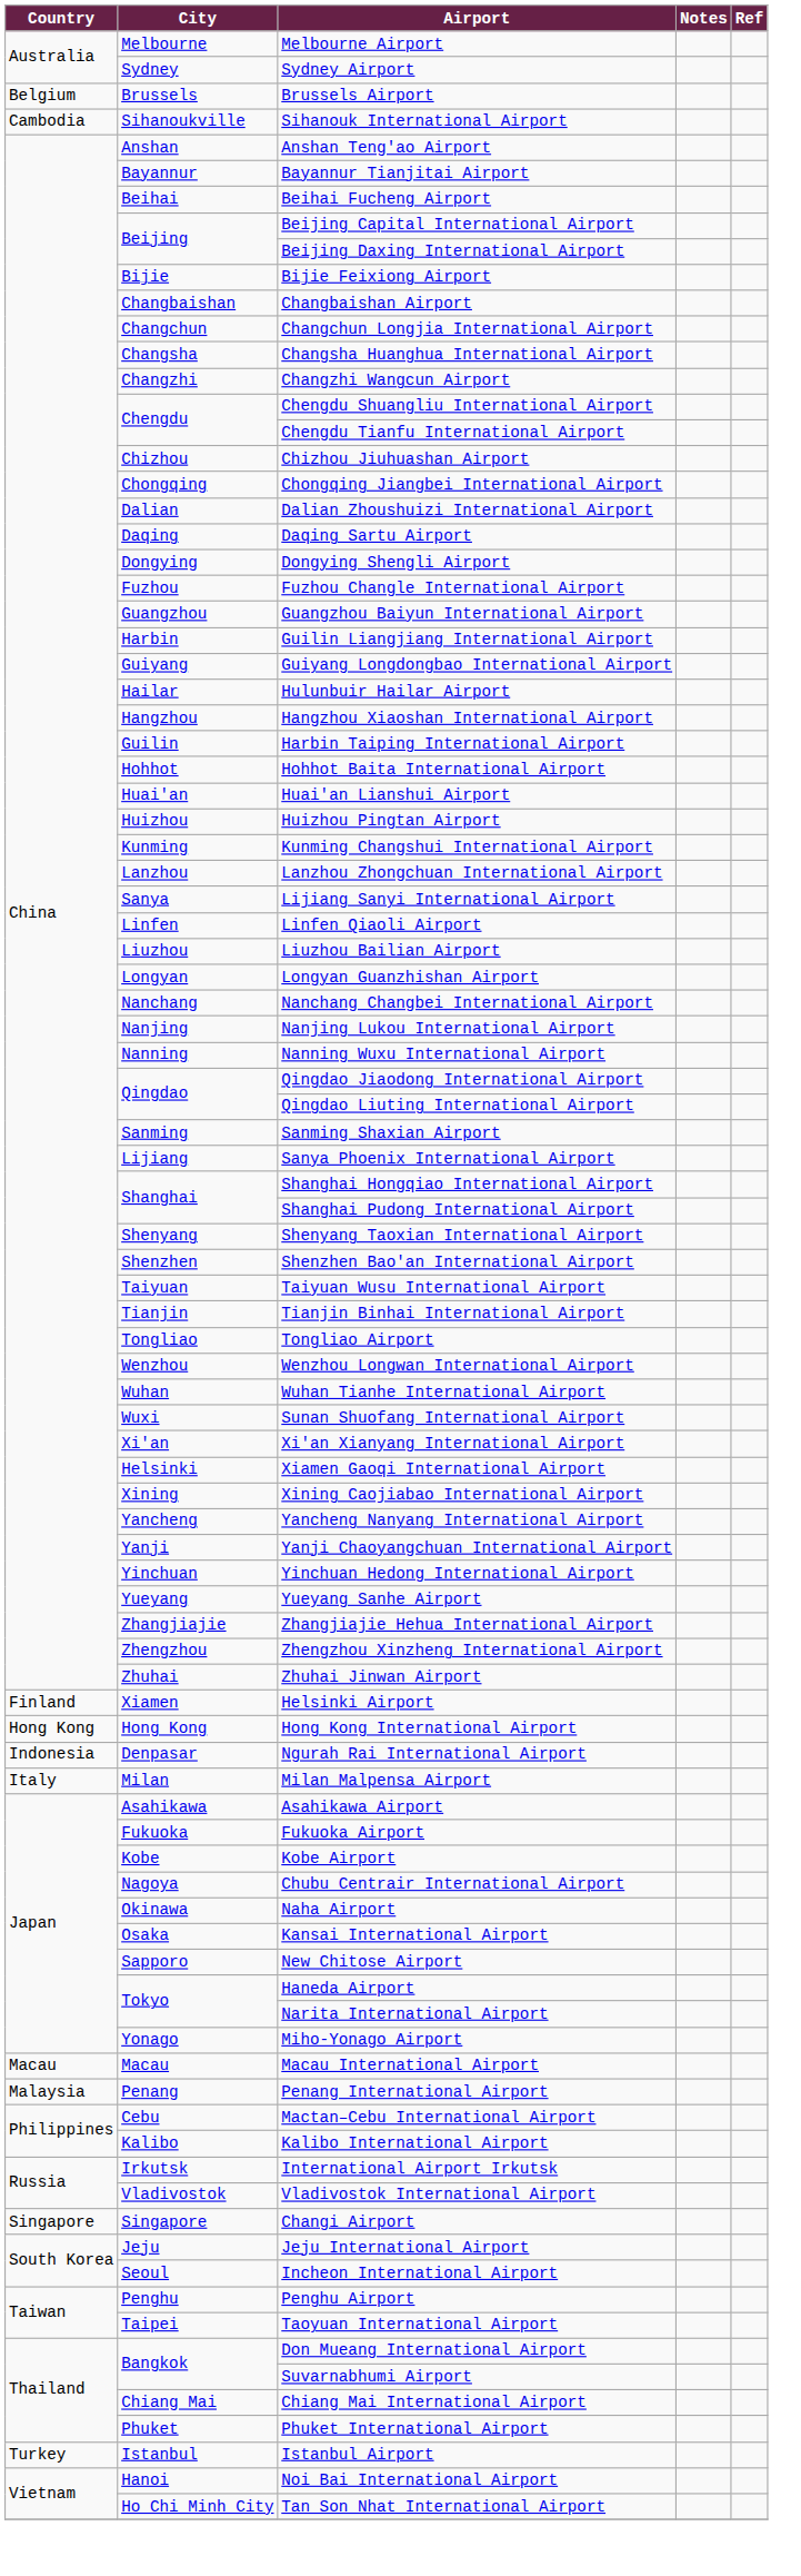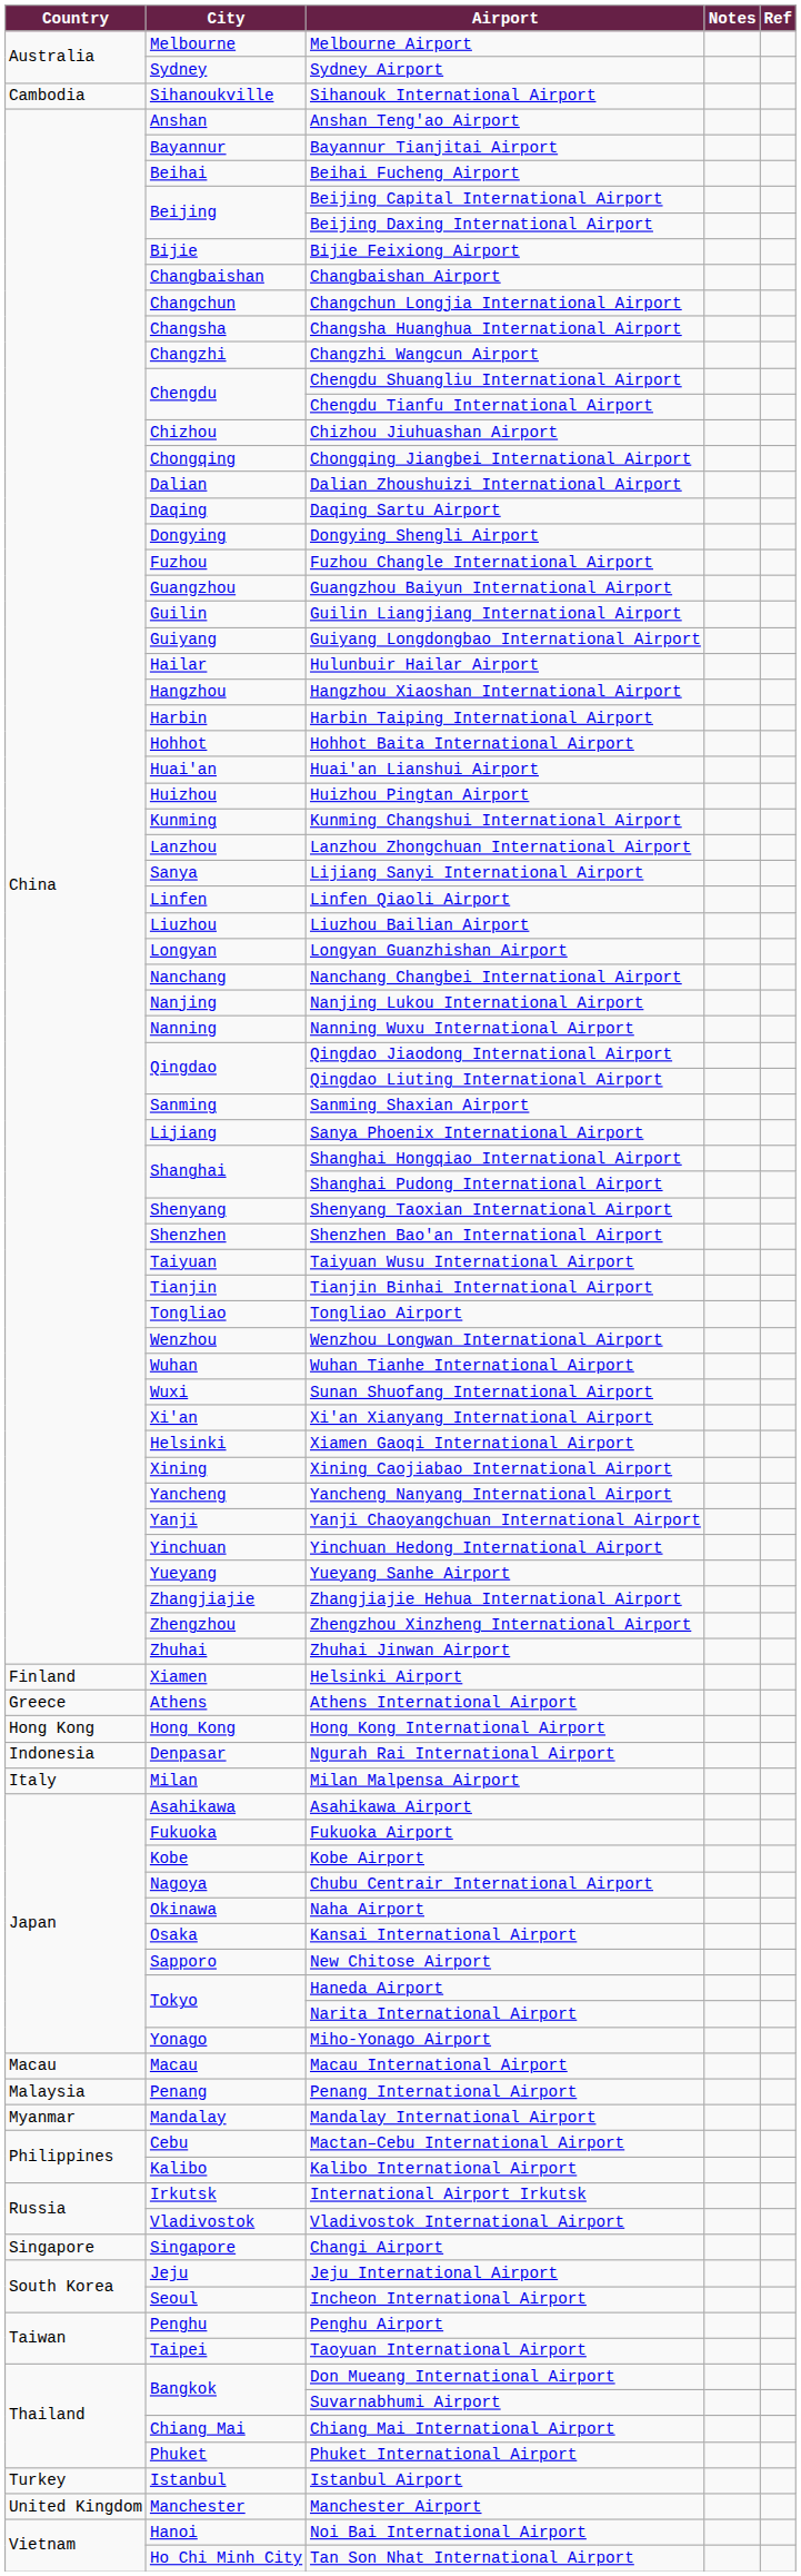 <table class="wikitable sortable collapsible collapsed">
 <tr>
 <th style="background:#662046;color: white">Country</th>
 <th style="background:#662046;color: white">City</th>
 <th style="background:#662046;color: white">Airport</th>
 <th style="background:#662046;color: white">Notes</th>
 <th style="background:#662046;color: white">Ref</th>
 </tr>
 <tr>
 <td rowspan="2">Australia</td>
 <td><a href='#'>Melbourne</a></td>
 <td><a href='#'>Melbourne Airport</a></td>
 <td align=center></td>
 <td align=center></td>
 </tr>
 <tr>
 <td><a href='#'>Sydney</a></td>
 <td><a href='#'>Sydney Airport</a></td>
-<td align=center></td>
-<td align=center></td>
-</tr>
-<tr>
-<td>Belgium</td>
-<td><a href='#'>Brussels</a></td>
-<td><a href='#'>Brussels Airport</a></td>
 <td align=center></td>
 <td align=center></td>
 </tr>
 <tr>
 <td>Cambodia</td>
 <td><a href='#'>Sihanoukville</a></td>
 <td><a href='#'>Sihanouk International Airport</a></td>
 <td align=center></td>
 <td align=center></td>
 </tr>
 <tr>
 <td rowspan="60">China</td>
 <td><a href='#'>Anshan</a></td>
 <td><a href='#'>Anshan Teng'ao Airport</a></td>
 <td align=center></td>
 <td align=center></td>
 </tr>
 <tr>
 <td><a href='#'>Bayannur</a></td>
 <td><a href='#'>Bayannur Tianjitai Airport</a></td>
 <td align=center></td>
 <td align=center></td>
 </tr>
 <tr>
 <td><a href='#'>Beihai</a></td>
 <td><a href='#'>Beihai Fucheng Airport</a></td>
 <td align=center></td>
 <td align=center></td>
 </tr>
 <tr>
 <td rowspan="2"><a href='#'>Beijing</a></td>
 <td><a href='#'>Beijing Capital International Airport</a></td>
 <td></td>
 <td align=center></td>
 </tr>
 <tr>
 <td><a href='#'>Beijing Daxing International Airport</a></td>
 <td align=center></td>
 <td align=center></td>
 </tr>
 <tr>
 <td><a href='#'>Bijie</a></td>
 <td><a href='#'>Bijie Feixiong Airport</a></td>
 <td align=center></td>
 <td align=center></td>
 </tr>
 <tr>
 <td><a href='#'>Changbaishan</a></td>
 <td><a href='#'>Changbaishan Airport</a></td>
 <td align=center></td>
 <td align=center></td>
 </tr>
 <tr>
 <td><a href='#'>Changchun</a></td>
 <td><a href='#'>Changchun Longjia International Airport</a></td>
 <td align=center></td>
 <td align=center></td>
 </tr>
 <tr>
 <td><a href='#'>Changsha</a></td>
 <td><a href='#'>Changsha Huanghua International Airport</a></td>
 <td align=center></td>
 <td align=center></td>
 </tr>
 <tr>
 <td><a href='#'>Changzhi</a></td>
 <td><a href='#'>Changzhi Wangcun Airport</a></td>
 <td align=center></td>
 <td align=center></td>
 </tr>
 <tr>
 <td rowspan = 2><a href='#'>Chengdu</a></td>
 <td><a href='#'>Chengdu Shuangliu International Airport</a></td>
 <td></td>
 <td align=center></td>
 </tr>
 <tr>
 <td><a href='#'>Chengdu Tianfu International Airport</a></td>
 <td align=center></td>
 <td align=center></td>
 </tr>
 <tr>
 <td><a href='#'>Chizhou</a></td>
 <td><a href='#'>Chizhou Jiuhuashan Airport</a></td>
 <td align=center></td>
 <td align=center></td>
 </tr>
 <tr>
 <td><a href='#'>Chongqing</a></td>
 <td><a href='#'>Chongqing Jiangbei International Airport</a></td>
 <td align=center></td>
 <td align=center></td>
 </tr>
 <tr>
 <td><a href='#'>Dalian</a></td>
 <td><a href='#'>Dalian Zhoushuizi International Airport</a></td>
 <td align=center></td>
 <td align=center></td>
 </tr>
 <tr>
 <td><a href='#'>Daqing</a></td>
 <td><a href='#'>Daqing Sartu Airport</a></td>
 <td align=center></td>
 <td align=center></td>
 </tr>
 <tr>
 <td><a href='#'>Dongying</a></td>
 <td><a href='#'>Dongying Shengli Airport</a></td>
 <td align=center></td>
 <td align=center></td>
 </tr>
 <tr>
 <td><a href='#'>Fuzhou</a></td>
 <td><a href='#'>Fuzhou Changle International Airport</a></td>
 <td align=center></td>
 <td align=center></td>
 </tr>
 <tr>
 <td><a href='#'>Guangzhou</a></td>
 <td><a href='#'>Guangzhou Baiyun International Airport</a></td>
 <td align=center></td>
 <td align=center></td>
 </tr>
 <tr>
-<td><a href='#'>Harbin</a></td>
+<td><a href='#'>Guilin</a></td>
 <td><a href='#'>Guilin Liangjiang International Airport</a></td>
 <td align=center></td>
 <td align=center></td>
 </tr>
 <tr>
 <td><a href='#'>Guiyang</a></td>
 <td><a href='#'>Guiyang Longdongbao International Airport</a></td>
 <td align=center></td>
 <td align=center></td>
 </tr>
 <tr>
 <td><a href='#'>Hailar</a></td>
 <td><a href='#'>Hulunbuir Hailar Airport</a></td>
 <td align=center></td>
 <td align=center></td>
 </tr>
 <tr>
 <td><a href='#'>Hangzhou</a></td>
 <td><a href='#'>Hangzhou Xiaoshan International Airport</a></td>
 <td align=center></td>
 <td align=center></td>
 </tr>
 <tr>
-<td><a href='#'>Guilin</a></td>
+<td><a href='#'>Harbin</a></td>
 <td><a href='#'>Harbin Taiping International Airport</a></td>
 <td align=center></td>
 <td align=center></td>
 </tr>
 <tr>
 <td><a href='#'>Hohhot</a></td>
 <td><a href='#'>Hohhot Baita International Airport</a></td>
 <td align=center></td>
 <td align=center></td>
 </tr>
 <tr>
 <td><a href='#'>Huai'an</a></td>
 <td><a href='#'>Huai'an Lianshui Airport</a></td>
 <td align=center></td>
 <td align=center></td>
 </tr>
 <tr>
 <td><a href='#'>Huizhou</a></td>
 <td><a href='#'>Huizhou Pingtan Airport</a></td>
 <td align=center></td>
 <td align=center></td>
 </tr>
 <tr>
 <td><a href='#'>Kunming</a></td>
 <td><a href='#'>Kunming Changshui International Airport</a></td>
 <td align=center></td>
 <td align=center></td>
 </tr>
 <tr>
 <td><a href='#'>Lanzhou</a></td>
 <td><a href='#'>Lanzhou Zhongchuan International Airport</a></td>
 <td align=center></td>
 <td align=center></td>
 </tr>
 <tr>
 <td><a href='#'>Sanya</a></td>
 <td><a href='#'>Lijiang Sanyi International Airport</a></td>
 <td align=center></td>
 <td align=center></td>
 </tr>
 <tr>
 <td><a href='#'>Linfen</a></td>
 <td><a href='#'>Linfen Qiaoli Airport</a></td>
 <td align=center></td>
 <td align=center></td>
 </tr>
 <tr>
 <td><a href='#'>Liuzhou</a></td>
 <td><a href='#'>Liuzhou Bailian Airport</a></td>
 <td align=center></td>
 <td align=center></td>
 </tr>
 <tr>
 <td><a href='#'>Longyan</a></td>
 <td><a href='#'>Longyan Guanzhishan Airport</a></td>
 <td align=center></td>
 <td align=center></td>
 </tr>
 <tr>
 <td><a href='#'>Nanchang</a></td>
 <td><a href='#'>Nanchang Changbei International Airport</a></td>
 <td align=center></td>
 <td align=center></td>
 </tr>
 <tr>
 <td><a href='#'>Nanjing</a></td>
 <td><a href='#'>Nanjing Lukou International Airport</a></td>
 <td></td>
 <td align=center></td>
 </tr>
 <tr>
 <td><a href='#'>Nanning</a></td>
 <td><a href='#'>Nanning Wuxu International Airport</a></td>
 <td align=center></td>
 <td align=center></td>
 </tr>
 <tr>
 <td rowspan="2"><a href='#'>Qingdao</a></td>
 <td><a href='#'>Qingdao Jiaodong International Airport</a></td>
 <td align=center></td>
 <td align=center></td>
 </tr>
 <tr>
 <td><a href='#'>Qingdao Liuting International Airport</a></td>
 <td></td>
 <td align=center></td>
 </tr>
 <tr>
 <td><a href='#'>Sanming</a></td>
 <td><a href='#'>Sanming Shaxian Airport</a></td>
 <td align=center></td>
 <td align=center></td>
 </tr>
 <tr>
 <td><a href='#'>Lijiang</a></td>
 <td><a href='#'>Sanya Phoenix International Airport</a></td>
 <td align=center></td>
 <td align=center></td>
 </tr>
 <tr>
 <td rowspan="2"><a href='#'>Shanghai</a></td>
 <td><a href='#'>Shanghai Hongqiao International Airport</a></td>
 <td></td>
 <td align=center></td>
 </tr>
 <tr>
 <td><a href='#'>Shanghai Pudong International Airport</a></td>
 <td></td>
 <td align=center></td>
 </tr>
 <tr>
 <td><a href='#'>Shenyang</a></td>
 <td><a href='#'>Shenyang Taoxian International Airport</a></td>
 <td align=center></td>
 <td align=center></td>
 </tr>
 <tr>
 <td><a href='#'>Shenzhen</a></td>
 <td><a href='#'>Shenzhen Bao'an International Airport</a></td>
 <td align=center></td>
 <td align=center></td>
 </tr>
 <tr>
 <td><a href='#'>Taiyuan</a></td>
 <td><a href='#'>Taiyuan Wusu International Airport</a></td>
 <td align=center></td>
 <td align=center></td>
 </tr>
 <tr>
 <td><a href='#'>Tianjin</a></td>
 <td><a href='#'>Tianjin Binhai International Airport</a></td>
 <td align=center></td>
 <td align=center></td>
 </tr>
 <tr>
 <td><a href='#'>Tongliao</a></td>
 <td><a href='#'>Tongliao Airport</a></td>
 <td align=center></td>
 <td align=center></td>
 </tr>
 <tr>
 <td><a href='#'>Wenzhou</a></td>
 <td><a href='#'>Wenzhou Longwan International Airport</a></td>
 <td align=center></td>
 <td align=center></td>
 </tr>
 <tr>
 <td><a href='#'>Wuhan</a></td>
 <td><a href='#'>Wuhan Tianhe International Airport</a></td>
 <td align=center></td>
 <td align=center></td>
 </tr>
 <tr>
 <td><a href='#'>Wuxi</a></td>
 <td><a href='#'>Sunan Shuofang International Airport</a></td>
 <td align=center></td>
 <td align=center></td>
 </tr>
 <tr>
 <td><a href='#'>Xi'an</a></td>
 <td><a href='#'>Xi'an Xianyang International Airport</a></td>
 <td align=center></td>
 <td align=center></td>
 </tr>
 <tr>
 <td><a href='#'>Helsinki</a></td>
 <td><a href='#'>Xiamen Gaoqi International Airport</a></td>
 <td align=center></td>
 <td align=center></td>
 </tr>
 <tr>
 <td><a href='#'>Xining</a></td>
 <td><a href='#'>Xining Caojiabao International Airport</a></td>
 <td align=center></td>
 <td align=center></td>
 </tr>
 <tr>
 <td><a href='#'>Yancheng</a></td>
 <td><a href='#'>Yancheng Nanyang International Airport</a></td>
 <td align=center></td>
 <td align=center></td>
 </tr>
 <tr>
 <td><a href='#'>Yanji</a></td>
 <td><a href='#'>Yanji Chaoyangchuan International Airport</a></td>
 <td align=center></td>
 <td align=center></td>
 </tr>
 <tr>
 <td><a href='#'>Yinchuan</a></td>
 <td><a href='#'>Yinchuan Hedong International Airport</a></td>
 <td align=center></td>
 <td align=center></td>
 </tr>
 <tr>
 <td><a href='#'>Yueyang</a></td>
 <td><a href='#'>Yueyang Sanhe Airport</a></td>
 <td align=center></td>
 <td align=center></td>
 </tr>
 <tr>
 <td><a href='#'>Zhangjiajie</a></td>
 <td><a href='#'>Zhangjiajie Hehua International Airport</a></td>
 <td align=center></td>
 <td align=center></td>
 </tr>
 <tr>
 <td><a href='#'>Zhengzhou</a></td>
 <td><a href='#'>Zhengzhou Xinzheng International Airport</a></td>
 <td align=center></td>
 <td align=center></td>
 </tr>
 <tr>
 <td><a href='#'>Zhuhai</a></td>
 <td><a href='#'>Zhuhai Jinwan Airport</a></td>
 <td align=center></td>
 <td align=center></td>
 </tr>
 <tr>
 <td>Finland</td>
 <td><a href='#'>Xiamen</a></td>
 <td><a href='#'>Helsinki Airport</a></td>
 <td align=center></td>
 <td align=center></td>
 </tr>
 <tr>
+<td>Greece</td>
+<td><a href='#'>Athens</a></td>
+<td><a href='#'>Athens International Airport</a></td>
+<td align=center></td>
+<td align=center></td>
+</tr>
+<tr>
 <td>Hong Kong</td>
 <td><a href='#'>Hong Kong</a></td>
 <td><a href='#'>Hong Kong International Airport</a></td>
 <td align=center></td>
 <td align=center></td>
 </tr>
 <tr>
 <td>Indonesia</td>
 <td><a href='#'>Denpasar</a></td>
 <td><a href='#'>Ngurah Rai International Airport</a></td>
 <td align=center></td>
 <td align=center></td>
 </tr>
 <tr>
 <td>Italy</td>
 <td><a href='#'>Milan</a></td>
 <td><a href='#'>Milan Malpensa Airport</a></td>
 <td align=center></td>
 <td align=center></td>
 </tr>
 <tr>
 <td rowspan="10">Japan</td>
 <td><a href='#'>Asahikawa</a></td>
 <td><a href='#'>Asahikawa Airport</a></td>
 <td align=center></td>
 <td align=center></td>
 </tr>
 <tr>
 <td><a href='#'>Fukuoka</a></td>
 <td><a href='#'>Fukuoka Airport</a></td>
 <td align=center></td>
 <td align=center></td>
 </tr>
 <tr>
 <td><a href='#'>Kobe</a></td>
 <td><a href='#'>Kobe Airport</a></td>
 <td align=center></td>
 <td align=center></td>
 </tr>
 <tr>
 <td><a href='#'>Nagoya</a></td>
 <td><a href='#'>Chubu Centrair International Airport</a></td>
 <td align=center></td>
 <td align=center></td>
 </tr>
 <tr>
 <td><a href='#'>Okinawa</a></td>
 <td><a href='#'>Naha Airport</a></td>
 <td align=center></td>
 <td align=center></td>
 </tr>
 <tr>
 <td><a href='#'>Osaka</a></td>
 <td><a href='#'>Kansai International Airport</a></td>
 <td align=center></td>
 <td align=center></td>
 </tr>
 <tr>
 <td><a href='#'>Sapporo</a></td>
 <td><a href='#'>New Chitose Airport</a></td>
 <td align=center></td>
 <td align=center></td>
 </tr>
 <tr>
 <td rowspan="2"><a href='#'>Tokyo</a></td>
 <td><a href='#'>Haneda Airport</a></td>
 <td align=center></td>
 <td align=center></td>
 </tr>
 <tr>
 <td><a href='#'>Narita International Airport</a></td>
 <td align=center></td>
 <td align=center></td>
 </tr>
 <tr>
 <td><a href='#'>Yonago</a></td>
 <td><a href='#'>Miho-Yonago Airport</a></td>
 <td align=center></td>
 <td align=center></td>
 </tr>
 <tr>
 <td>Macau</td>
 <td><a href='#'>Macau</a></td>
 <td><a href='#'>Macau International Airport</a></td>
 <td align=center></td>
 <td align=center></td>
 </tr>
 <tr>
 <td>Malaysia</td>
 <td><a href='#'>Penang</a></td>
 <td><a href='#'>Penang International Airport</a></td>
 <td></td>
 <td align=center></td>
 </tr>
 <tr>
+<td>Myanmar</td>
+<td><a href='#'>Mandalay</a></td>
+<td><a href='#'>Mandalay International Airport</a></td>
+<td align=center></td>
+<td align=center></td>
+</tr>
+<tr>
 <td rowspan="2">Philippines</td>
 <td><a href='#'>Cebu</a></td>
 <td><a href='#'>Mactan–Cebu International Airport</a></td>
 <td align=center></td>
 <td align=center></td>
 </tr>
 <tr>
 <td><a href='#'>Kalibo</a></td>
 <td><a href='#'>Kalibo International Airport</a></td>
 <td align=center></td>
 <td align=center></td>
 </tr>
 <tr>
 <td rowspan="2">Russia</td>
 <td><a href='#'>Irkutsk</a></td>
 <td><a href='#'>International Airport Irkutsk</a></td>
 <td></td>
 <td align=center></td>
 </tr>
 <tr>
 <td><a href='#'>Vladivostok</a></td>
 <td><a href='#'>Vladivostok International Airport</a></td>
 <td align=center></td>
 <td align=center></td>
 </tr>
 <tr>
 <td>Singapore</td>
 <td><a href='#'>Singapore</a></td>
 <td><a href='#'>Changi Airport</a></td>
 <td align=center></td>
 <td align=center></td>
 </tr>
 <tr>
 <td rowspan="2">South Korea</td>
 <td><a href='#'>Jeju</a></td>
 <td><a href='#'>Jeju International Airport</a></td>
 <td align=center></td>
 <td align=center></td>
 </tr>
 <tr>
 <td><a href='#'>Seoul</a></td>
 <td><a href='#'>Incheon International Airport</a></td>
 <td align=center></td>
 <td align=center></td>
 </tr>
 <tr>
 <td rowspan="2">Taiwan</td>
 <td><a href='#'>Penghu</a></td>
 <td><a href='#'>Penghu Airport</a></td>
 <td></td>
 <td align=center></td>
 </tr>
 <tr>
 <td><a href='#'>Taipei</a></td>
 <td><a href='#'>Taoyuan International Airport</a></td>
 <td align=center></td>
 <td align=center></td>
 </tr>
 <tr>
 <td rowspan="4">Thailand</td>
 <td rowspan="2"><a href='#'>Bangkok</a></td>
 <td><a href='#'>Don Mueang International Airport</a></td>
 <td align=center></td>
 <td align=center></td>
 </tr>
 <tr>
 <td><a href='#'>Suvarnabhumi Airport</a></td>
 <td align=center></td>
 <td align=center></td>
 </tr>
 <tr>
 <td><a href='#'>Chiang Mai</a></td>
 <td><a href='#'>Chiang Mai International Airport</a></td>
 <td align=center></td>
 <td align=center></td>
 </tr>
 <tr>
 <td><a href='#'>Phuket</a></td>
 <td><a href='#'>Phuket International Airport</a></td>
 <td align=center></td>
 <td align=center></td>
 </tr>
 <tr>
 <td>Turkey</td>
 <td><a href='#'>Istanbul</a></td>
 <td><a href='#'>Istanbul Airport</a></td>
 <td align=center></td>
 <td align=center></td>
 </tr>
 <tr>
+<td>United Kingdom</td>
+<td><a href='#'>Manchester</a></td>
+<td><a href='#'>Manchester Airport</a></td>
+<td align=center></td>
+<td align=center></td>
+</tr>
+<tr>
 <td rowspan="2">Vietnam</td>
 <td><a href='#'>Hanoi</a></td>
 <td><a href='#'>Noi Bai International Airport</a></td>
 <td align=center></td>
 <td align=center></td>
 </tr>
 <tr>
 <td><a href='#'>Ho Chi Minh City</a></td>
 <td><a href='#'>Tan Son Nhat International Airport</a></td>
 <td align=center></td>
 <td align=center></td>
 </tr>
 <tr>
 </tr>
 </table>
